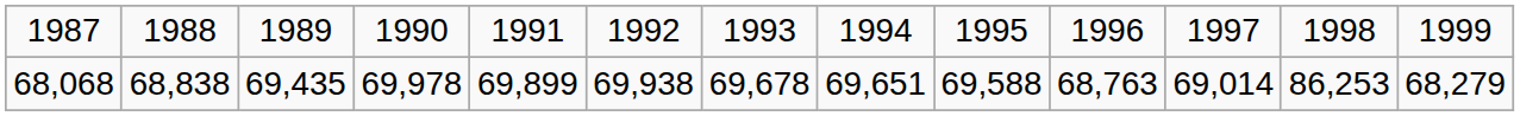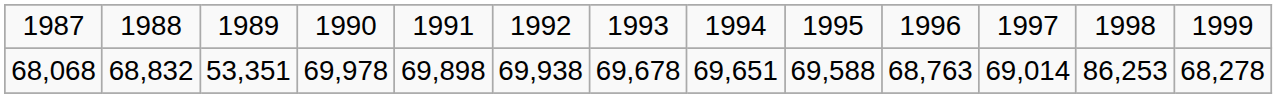 <table class="wikitable" style="text-align:center">
 <tr>
 <td>1987</td>
 <td>1988</td>
 <td>1989</td>
 <td>1990</td>
 <td>1991</td>
 <td>1992</td>
 <td>1993</td>
 <td>1994</td>
 <td>1995</td>
 <td>1996</td>
 <td>1997</td>
 <td>1998</td>
 <td>1999</td>
 </tr>
 <tr>
 <td>68,068</td>
-<td>68,838</td>
-<td>69,435</td>
+<td>68,832</td>
+<td>53,351</td>
 <td>69,978</td>
-<td>69,899</td>
+<td>69,898</td>
 <td>69,938</td>
 <td>69,678</td>
 <td>69,651</td>
 <td>69,588</td>
 <td>68,763</td>
 <td>69,014</td>
 <td>86,253</td>
-<td>68,279</td>
+<td>68,278</td>
 </tr>
 </table>
